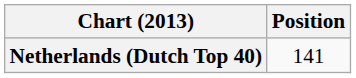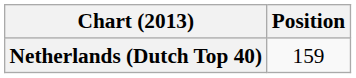 <table class="wikitable plainrowheaders" style="text-align:center">
 <tr>
 <th>Chart (2013)</th>
 <th>Position</th>
 </tr>
 <tr>
 <th scope="row">Netherlands (Dutch Top 40)</th>
-<td>141</td>
+<td>159</td>
 </tr>
 </table>
